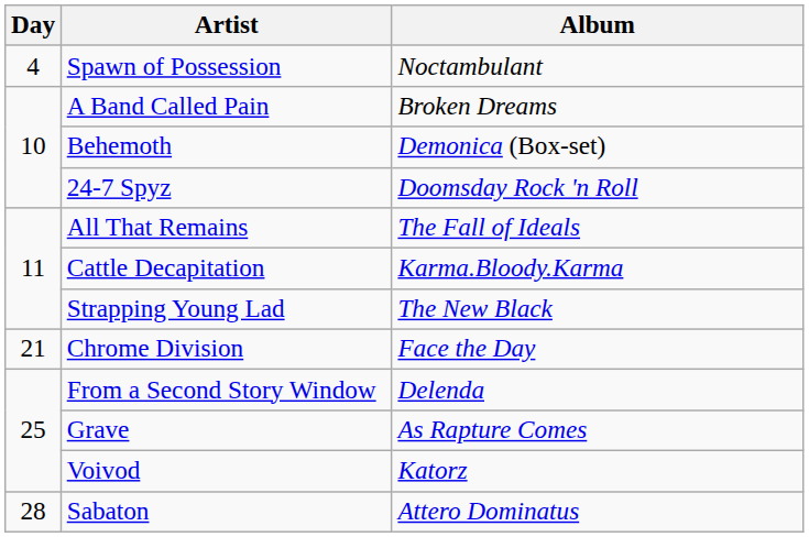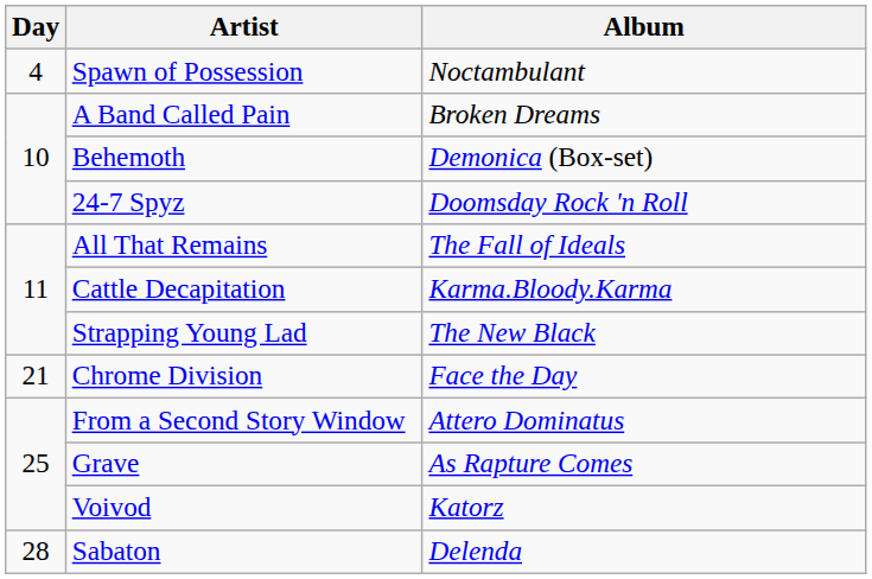 <table class="wikitable" border="1">
 <tr>
 <th>Day</th>
 <th width="200">Artist</th>
 <th width="250">Album</th>
 </tr>
 <tr>
 <td align="center" rowspan="1">4</td>
 <td><a href='#'>Spawn of Possession</a></td>
 <td><em>Noctambulant</em></td>
 </tr>
 <tr>
 <td align="center" rowspan="3">10</td>
 <td><a href='#'>A Band Called Pain</a></td>
 <td><em>Broken Dreams</em></td>
 </tr>
 <tr>
 <td><a href='#'>Behemoth</a></td>
 <td><em><a href='#'>Demonica</a></em> (Box-set)</td>
 </tr>
 <tr>
 <td><a href='#'>24-7 Spyz</a></td>
 <td><em><a href='#'>Doomsday Rock 'n Roll</a></em></td>
 </tr>
 <tr>
 <td align="center" rowspan="3">11</td>
 <td><a href='#'>All That Remains</a></td>
 <td><em><a href='#'>The Fall of Ideals</a></em></td>
 </tr>
 <tr>
 <td><a href='#'>Cattle Decapitation</a></td>
 <td><em><a href='#'>Karma.Bloody.Karma</a></em></td>
 </tr>
 <tr>
 <td><a href='#'>Strapping Young Lad</a></td>
 <td><em><a href='#'>The New Black</a></em></td>
 </tr>
 <tr>
 <td align="center" rowspan="1">21</td>
 <td><a href='#'>Chrome Division</a></td>
 <td><em><a href='#'>Face the Day</a></em></td>
 </tr>
 <tr>
 <td align="center" rowspan="3">25</td>
 <td><a href='#'>From a Second Story Window</a></td>
-<td><em><a href='#'>Delenda</a></em></td>
+<td><em><a href='#'>Attero Dominatus</a></em></td>
 </tr>
 <tr>
 <td><a href='#'>Grave</a></td>
 <td><em><a href='#'>As Rapture Comes</a></em></td>
 </tr>
 <tr>
 <td><a href='#'>Voivod</a></td>
 <td><em><a href='#'>Katorz</a></em></td>
 </tr>
 <tr>
 <td align="center" rowspan="1">28</td>
 <td><a href='#'>Sabaton</a></td>
-<td><em><a href='#'>Attero Dominatus</a></em></td>
+<td><em><a href='#'>Delenda</a></em></td>
 </tr>
 </table>
